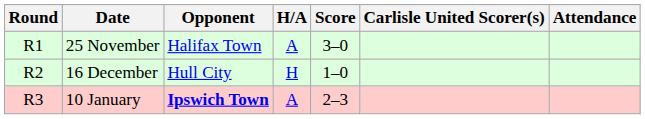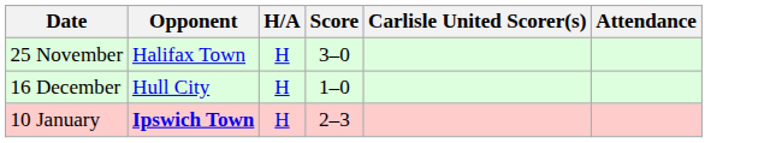 <table class="wikitable" style="text-align:center">
 <tr>
-<th>Round</th>
 <th>Date</th>
 <th>Opponent</th>
 <th>H/A</th>
 <th>Score</th>
 <th>Carlisle United Scorer(s)</th>
 <th>Attendance</th>
 </tr>
 <tr bgcolor=#ddffdd>
-<td>R1</td>
 <td align=left>25 November</td>
 <td align=left><a href='#'>Halifax Town</a></td>
-<td><a href='#'>A</a></td>
+<td><a href='#'>H</a></td>
 <td>3–0</td>
 <td align=left></td>
 <td></td>
 </tr>
 <tr bgcolor=#ddffdd>
-<td>R2</td>
 <td align=left>16 December</td>
 <td align=left><a href='#'>Hull City</a></td>
 <td><a href='#'>H</a></td>
 <td>1–0</td>
 <td align=left></td>
 <td></td>
 </tr>
 <tr bgcolor=#FFCCCC>
-<td>R3</td>
 <td align=left>10 January</td>
 <td align=left><strong><a href='#'>Ipswich Town</a></strong></td>
-<td><a href='#'>A</a></td>
+<td><a href='#'>H</a></td>
 <td>2–3</td>
 <td align=left></td>
 <td></td>
 </tr>
 </table>
